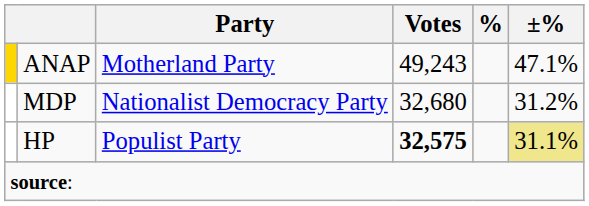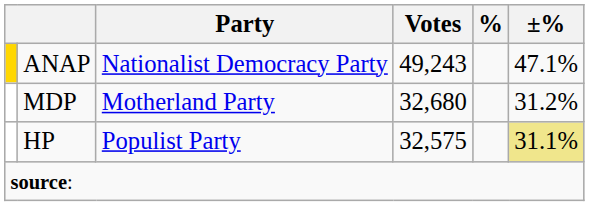 <table class="wikitable">
 <tr>
 <th colspan="2"></th>
 <th>Party</th>
 <th>Votes</th>
 <th>%</th>
 <th>±%</th>
 </tr>
 <tr align="left">
 <td bgcolor="#FFD700" width="1"></td>
 <td>ANAP</td>
-<td><a href='#'>Motherland Party</a></td>
+<td><a href='#'>Nationalist Democracy Party</a></td>
 <td>49,243</td>
 <td></td>
 <td> 47.1%</td>
 </tr>
 <tr>
 <td bgcolor="#FFFFFF" width="1"></td>
 <td>MDP</td>
-<td><a href='#'>Nationalist Democracy Party</a></td>
+<td><a href='#'>Motherland Party</a></td>
 <td>32,680</td>
 <td></td>
 <td> 31.2%</td>
 </tr>
 <tr>
 <td bgcolor="#FFFFFF" width="1"></td>
 <td>HP</td>
 <td><a href='#'>Populist Party</a></td>
-<td><strong>32,575</strong></td>
+<td>32,575</td>
 <td></td>
 <td style="background: khaki;"> 31.1%</td>
 </tr>
 <tr>
 <td colspan="9" align="left"><small><strong>source</strong>: </small></td>
 </tr>
 </table>
